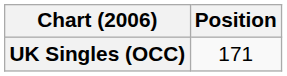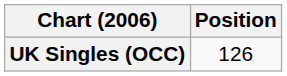 <table class="wikitable plainrowheaders" style="text-align:center">
 <tr>
 <th>Chart (2006)</th>
 <th>Position</th>
 </tr>
 <tr>
 <th scope="row">UK Singles (OCC)</th>
-<td>171</td>
+<td>126</td>
 </tr>
 </table>
